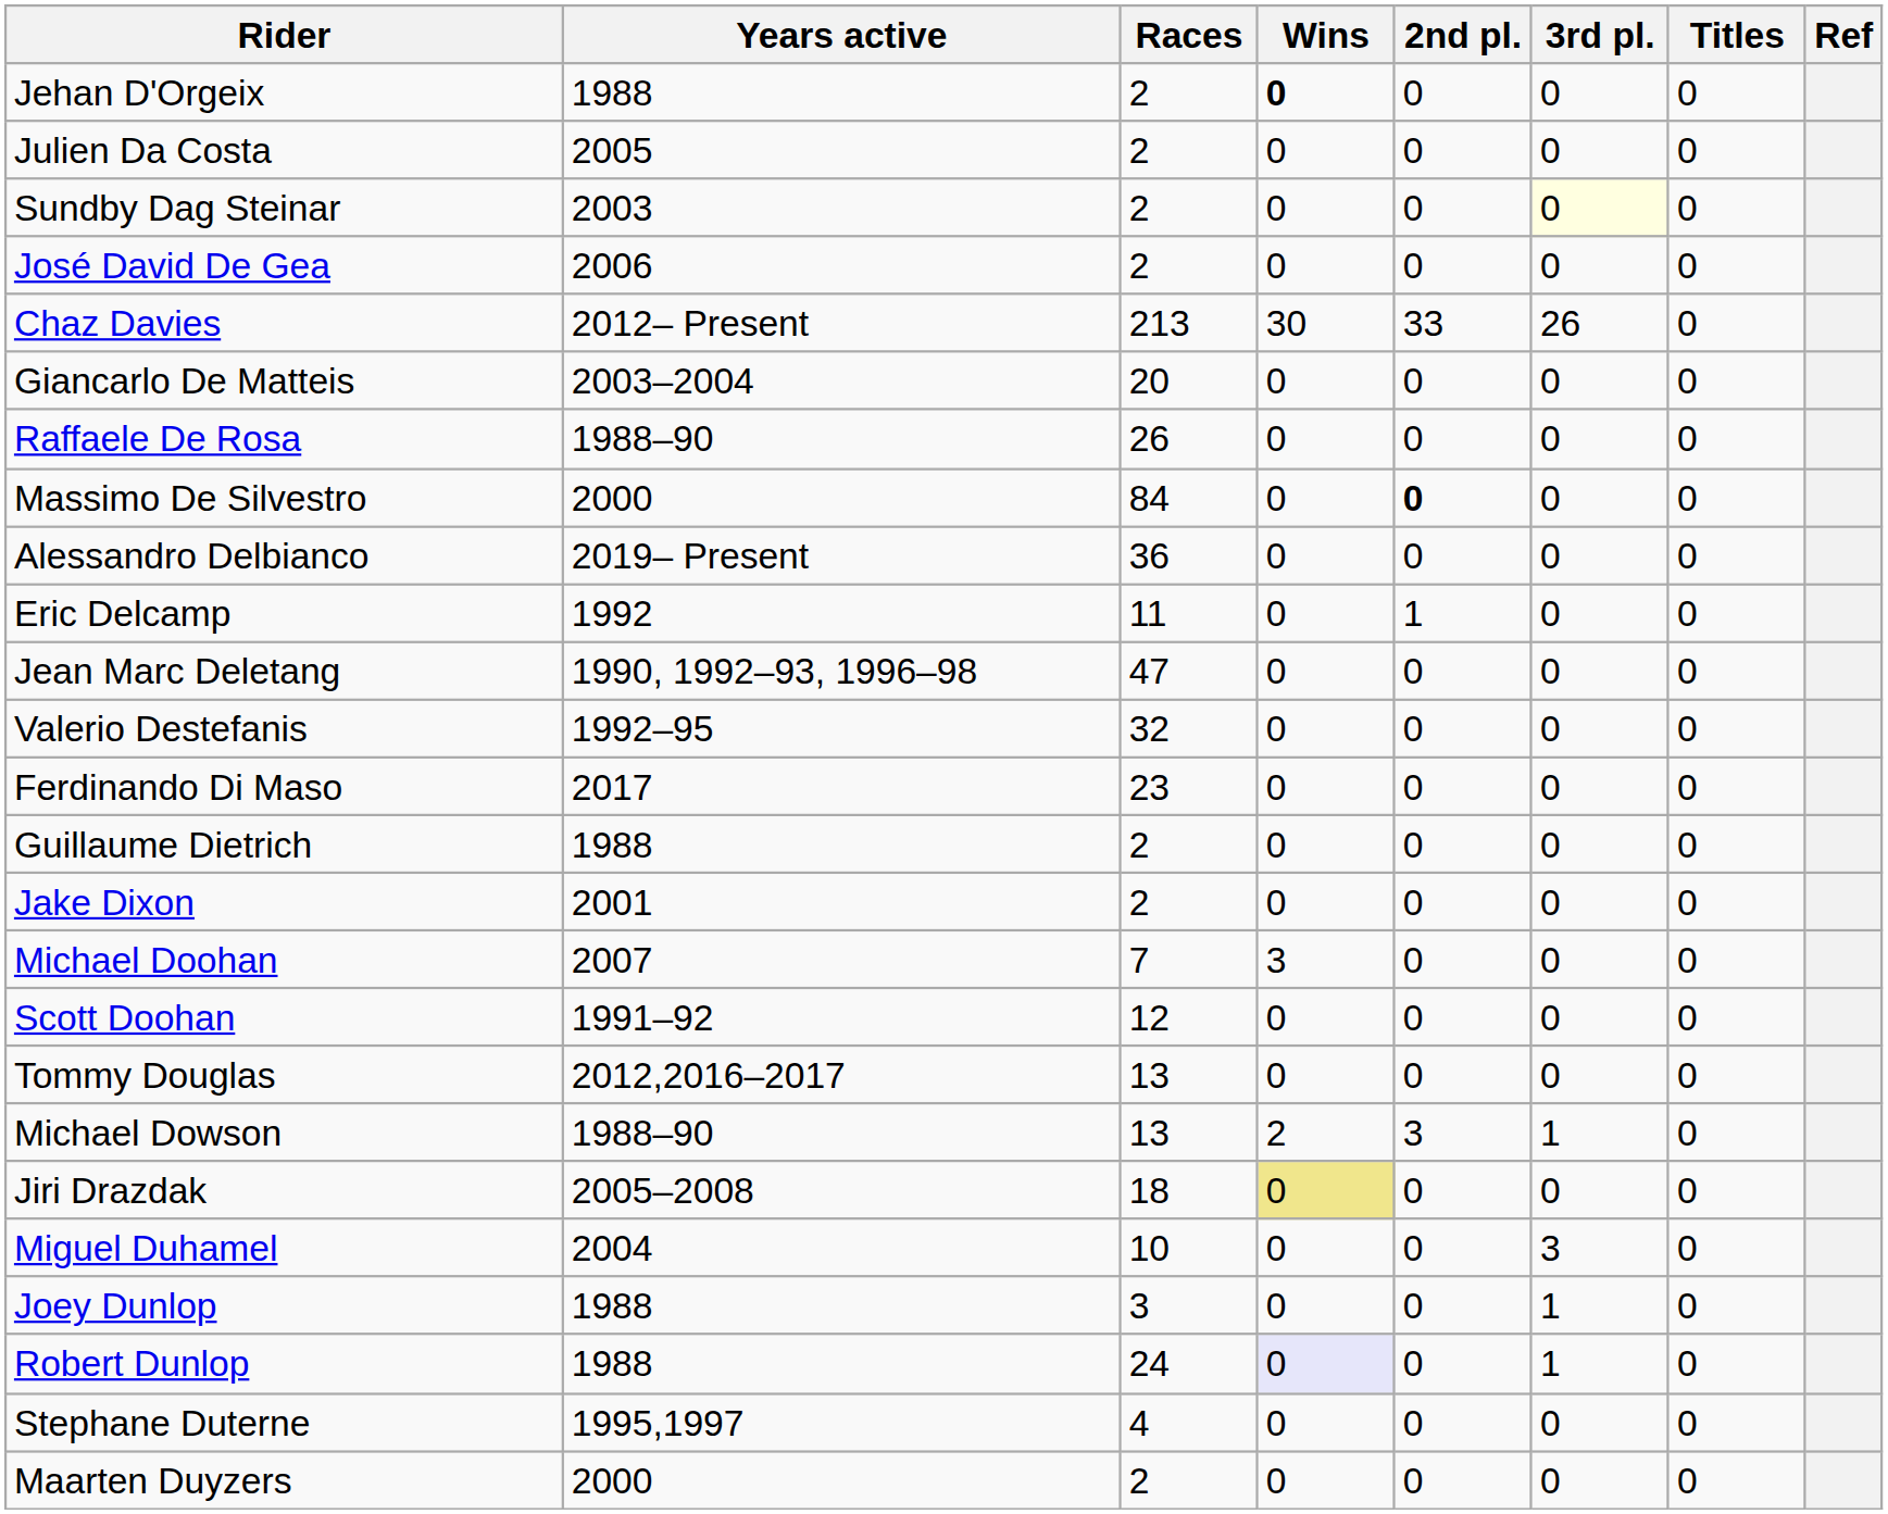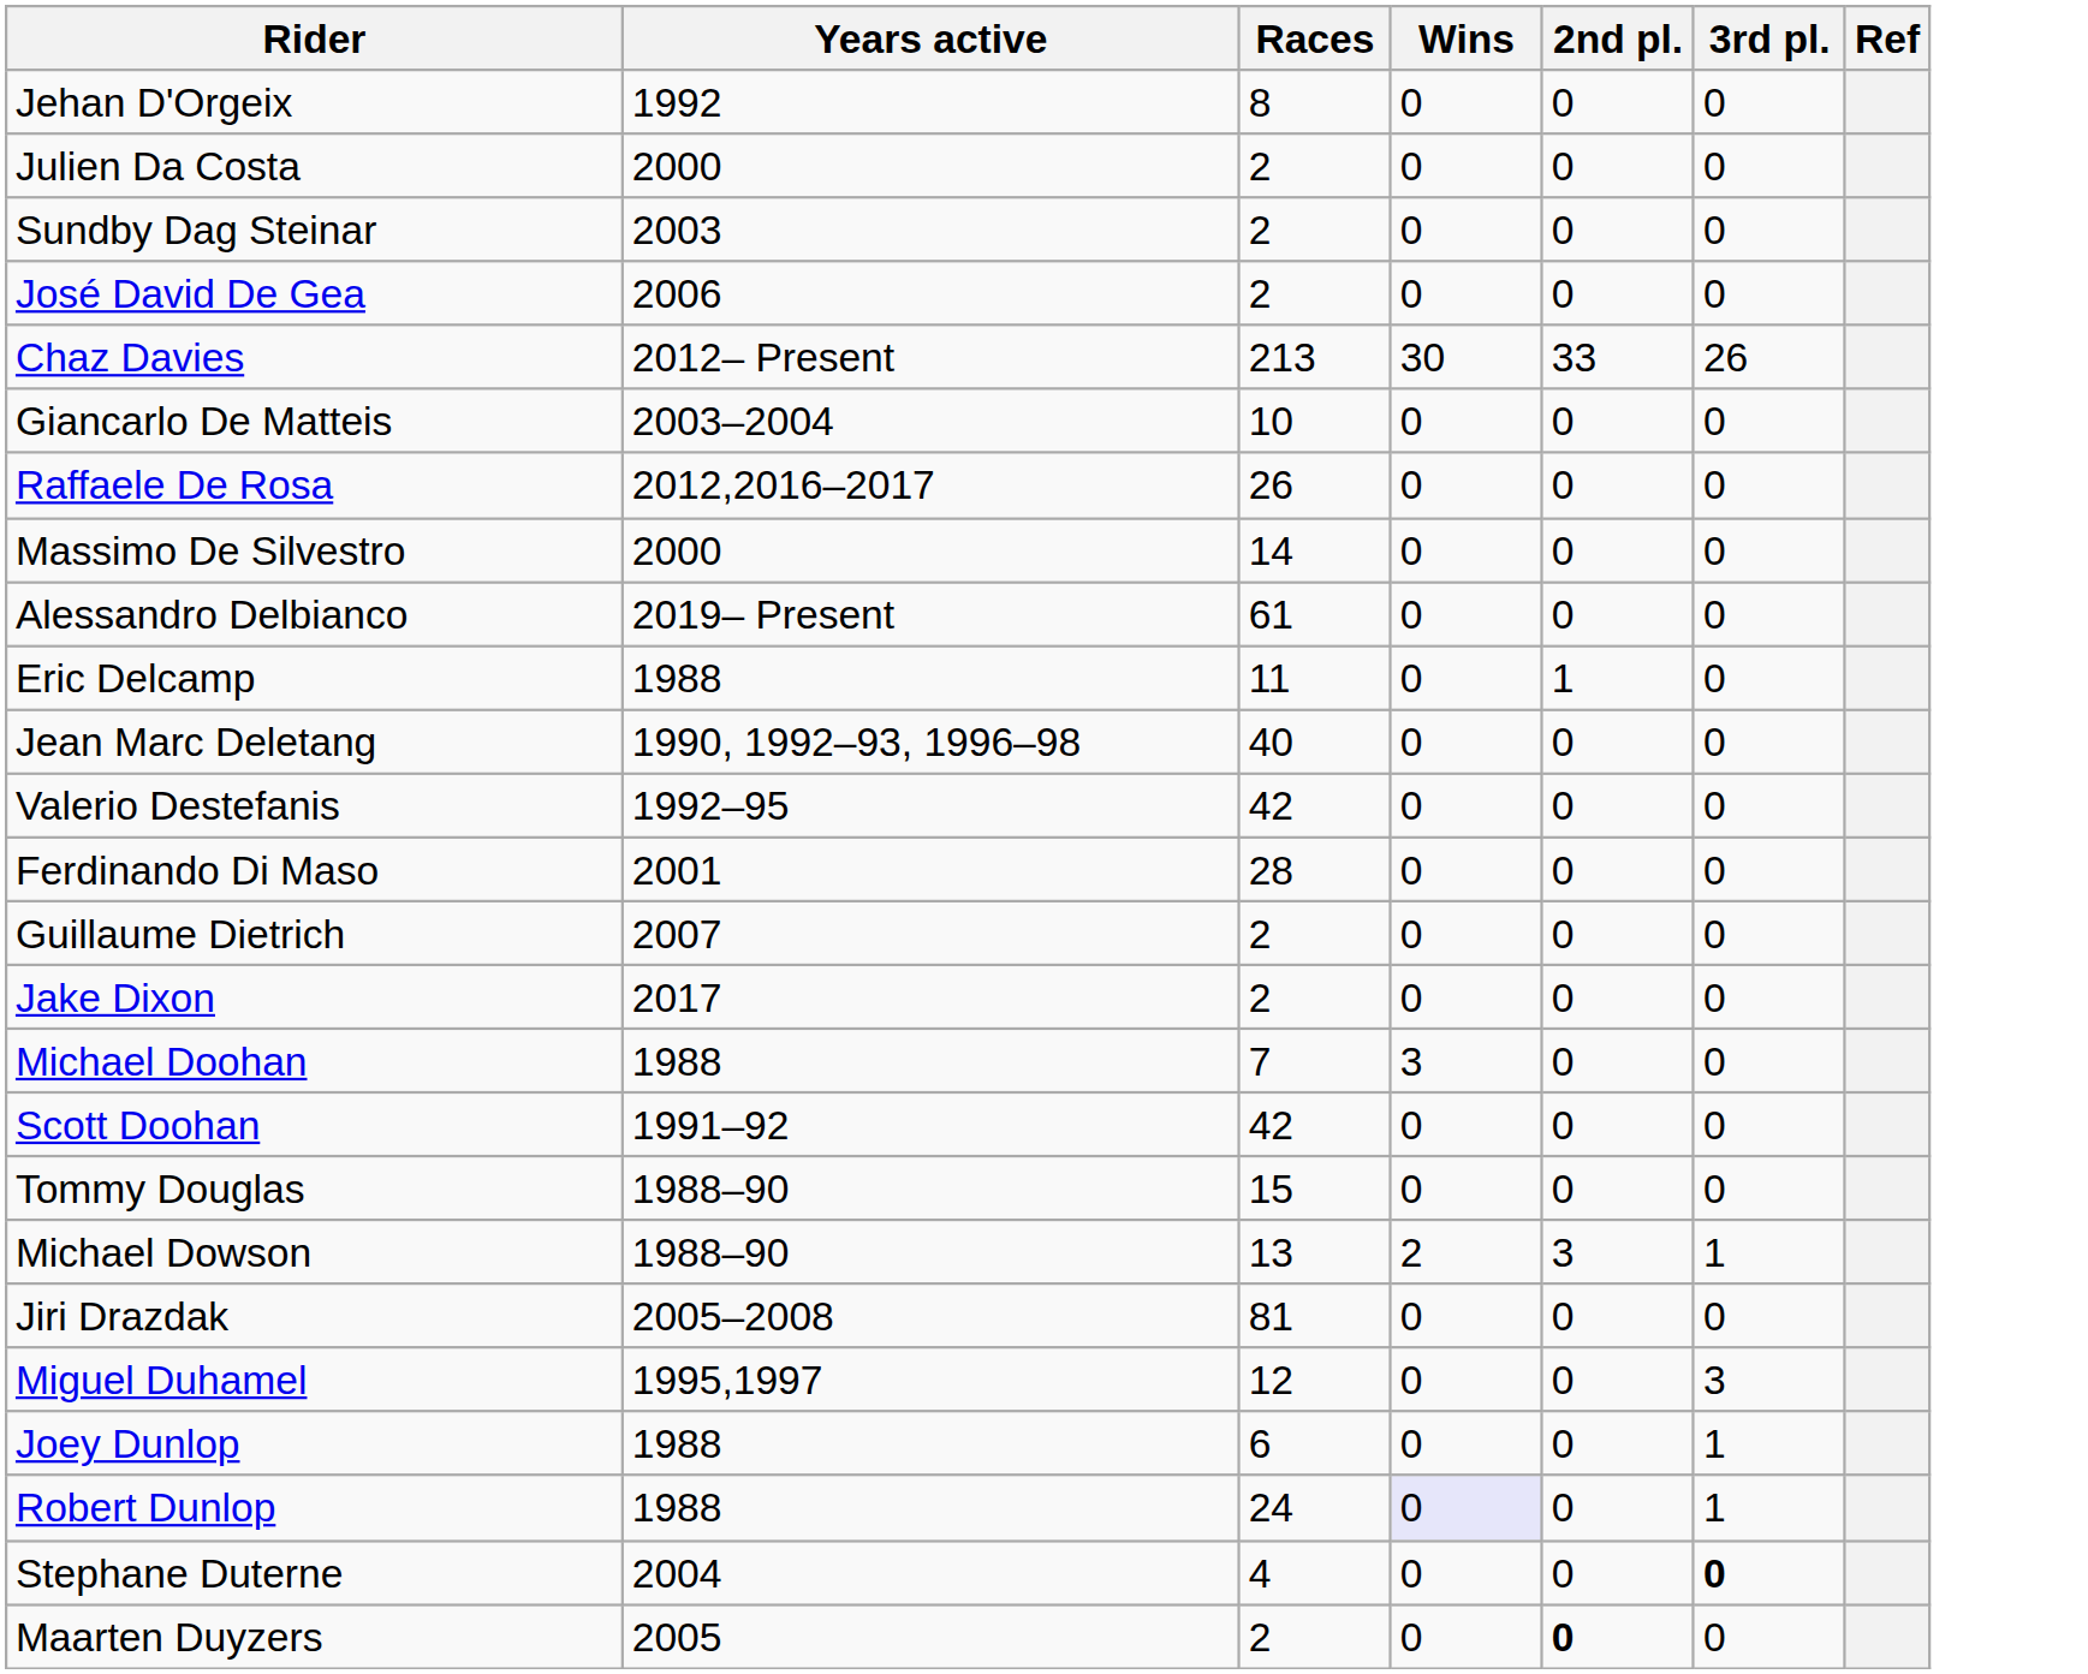 <table class="wikitable" style="font-size:95%;">
 <tr>
 <th width="225">Rider</th>
 <th width="225">Years active</th>
 <th width="50">Races</th>
 <th width="50">Wins</th>
 <th width="50">2nd pl.</th>
 <th width="50">3rd pl.</th>
-<th width="50">Titles</th>
 <th width="20">Ref</th>
 </tr>
 <tr>
 <td> Jehan D'Orgeix</td>
-<td>1988</td>
-<td>2</td>
-<td><strong>0</strong></td>
+<td>1992</td>
+<td>8</td>
 <td>0</td>
 <td>0</td>
 <td>0</td>
 <th></th>
 </tr>
 <tr>
 <td> Julien Da Costa</td>
-<td>2005</td>
+<td>2000</td>
 <td>2</td>
-<td>0</td>
 <td>0</td>
 <td>0</td>
 <td>0</td>
 <th></th>
 </tr>
 <tr>
 <td> Sundby Dag Steinar</td>
 <td>2003</td>
 <td>2</td>
 <td>0</td>
 <td>0</td>
-<td style="background: lightyellow;">0</td>
 <td>0</td>
 <th></th>
 </tr>
 <tr>
 <td> <a href='#'>José David De Gea</a></td>
 <td>2006</td>
 <td>2</td>
-<td>0</td>
 <td>0</td>
 <td>0</td>
 <td>0</td>
 <th></th>
 </tr>
 <tr>
 <td> <a href='#'>Chaz Davies</a></td>
 <td>2012– Present</td>
 <td>213</td>
 <td>30</td>
 <td>33</td>
 <td>26</td>
-<td>0</td>
 <th></th>
 </tr>
 <tr>
 <td> Giancarlo De Matteis</td>
 <td>2003–2004</td>
-<td>20</td>
-<td>0</td>
+<td>10</td>
 <td>0</td>
 <td>0</td>
 <td>0</td>
 <th></th>
 </tr>
 <tr>
 <td> <a href='#'>Raffaele De Rosa</a></td>
-<td>1988–90</td>
+<td>2012,2016–2017</td>
 <td>26</td>
-<td>0</td>
 <td>0</td>
 <td>0</td>
 <td>0</td>
 <th></th>
 </tr>
 <tr>
 <td> Massimo De Silvestro</td>
 <td>2000</td>
-<td>84</td>
+<td>14</td>
 <td>0</td>
-<td><strong>0</strong></td>
 <td>0</td>
 <td>0</td>
 <th></th>
 </tr>
 <tr>
 <td> Alessandro Delbianco</td>
 <td>2019– Present</td>
-<td>36</td>
-<td>0</td>
+<td>61</td>
 <td>0</td>
 <td>0</td>
 <td>0</td>
 <th></th>
 </tr>
 <tr>
 <td> Eric Delcamp</td>
-<td>1992</td>
+<td>1988</td>
 <td>11</td>
 <td>0</td>
 <td>1</td>
-<td>0</td>
 <td>0</td>
 <th></th>
 </tr>
 <tr>
 <td>Jean Marc Deletang</td>
 <td>1990, 1992–93, 1996–98</td>
-<td>47</td>
-<td>0</td>
+<td>40</td>
 <td>0</td>
 <td>0</td>
 <td>0</td>
 <th></th>
 </tr>
 <tr>
 <td> Valerio Destefanis</td>
 <td>1992–95</td>
-<td>32</td>
-<td>0</td>
+<td>42</td>
 <td>0</td>
 <td>0</td>
 <td>0</td>
 <th></th>
 </tr>
 <tr>
 <td> Ferdinando Di Maso</td>
-<td>2017</td>
-<td>23</td>
-<td>0</td>
+<td>2001</td>
+<td>28</td>
 <td>0</td>
 <td>0</td>
 <td>0</td>
 <th></th>
 </tr>
 <tr>
 <td> Guillaume Dietrich</td>
-<td>1988</td>
+<td>2007</td>
 <td>2</td>
-<td>0</td>
 <td>0</td>
 <td>0</td>
 <td>0</td>
 <th></th>
 </tr>
 <tr>
 <td> <a href='#'>Jake Dixon</a></td>
-<td>2001</td>
+<td>2017</td>
 <td>2</td>
-<td>0</td>
 <td>0</td>
 <td>0</td>
 <td>0</td>
 <th></th>
 </tr>
 <tr>
 <td> <a href='#'>Michael Doohan</a></td>
-<td>2007</td>
+<td>1988</td>
 <td>7</td>
 <td>3</td>
-<td>0</td>
 <td>0</td>
 <td>0</td>
 <th></th>
 </tr>
 <tr>
 <td> <a href='#'>Scott Doohan</a></td>
 <td>1991–92</td>
-<td>12</td>
-<td>0</td>
+<td>42</td>
 <td>0</td>
 <td>0</td>
 <td>0</td>
 <th></th>
 </tr>
 <tr>
 <td> Tommy Douglas</td>
-<td>2012,2016–2017</td>
-<td>13</td>
-<td>0</td>
+<td>1988–90</td>
+<td>15</td>
 <td>0</td>
 <td>0</td>
 <td>0</td>
 <th></th>
 </tr>
 <tr>
 <td> Michael Dowson</td>
 <td>1988–90</td>
 <td>13</td>
 <td>2</td>
 <td>3</td>
 <td>1</td>
-<td>0</td>
 <th></th>
 </tr>
 <tr>
 <td> Jiri Drazdak</td>
 <td>2005–2008</td>
-<td>18</td>
-<td style="background: khaki;">0</td>
+<td>81</td>
 <td>0</td>
 <td>0</td>
 <td>0</td>
 <th></th>
 </tr>
 <tr>
 <td> <a href='#'>Miguel Duhamel</a></td>
-<td>2004</td>
-<td>10</td>
+<td>1995,1997</td>
+<td>12</td>
 <td>0</td>
 <td>0</td>
 <td>3</td>
-<td>0</td>
 <th></th>
 </tr>
 <tr>
 <td> <a href='#'>Joey Dunlop</a></td>
 <td>1988</td>
-<td>3</td>
+<td>6</td>
 <td>0</td>
 <td>0</td>
 <td>1</td>
-<td>0</td>
 <th></th>
 </tr>
 <tr>
 <td> <a href='#'>Robert Dunlop</a></td>
 <td>1988</td>
 <td>24</td>
 <td style="background: lavender;">0</td>
 <td>0</td>
 <td>1</td>
-<td>0</td>
 <th></th>
 </tr>
 <tr>
 <td> Stephane Duterne</td>
-<td>1995,1997</td>
+<td>2004</td>
 <td>4</td>
 <td>0</td>
 <td>0</td>
-<td>0</td>
-<td>0</td>
+<td><strong>0</strong></td>
 <th></th>
 </tr>
 <tr>
 <td> Maarten Duyzers</td>
-<td>2000</td>
+<td>2005</td>
 <td>2</td>
 <td>0</td>
-<td>0</td>
-<td>0</td>
+<td><strong>0</strong></td>
 <td>0</td>
 <th></th>
 </tr>
 </table>
